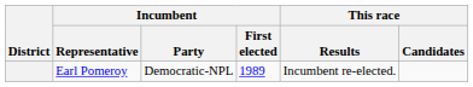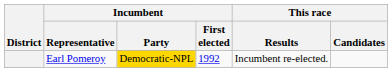 <table class=wikitable>
 <tr valign=bottom>
 <th rowspan=2>District</th>
 <th colspan=3>Incumbent</th>
 <th colspan=2>This race</th>
 </tr>
 <tr valign=bottom>
 <th>Representative</th>
 <th>Party</th>
 <th>First<br>elected</th>
 <th>Results</th>
 <th>Candidates</th>
 </tr>
 <tr>
 <th></th>
 <td><a href='#'>Earl Pomeroy</a></td>
-<td>Democratic-NPL</td>
-<td><a href='#'>1989</a></td>
+<td style="background: gold;">Democratic-NPL</td>
+<td><a href='#'>1992</a></td>
 <td>Incumbent re-elected.</td>
 <td nowrap></td>
 </tr>
 </table>
